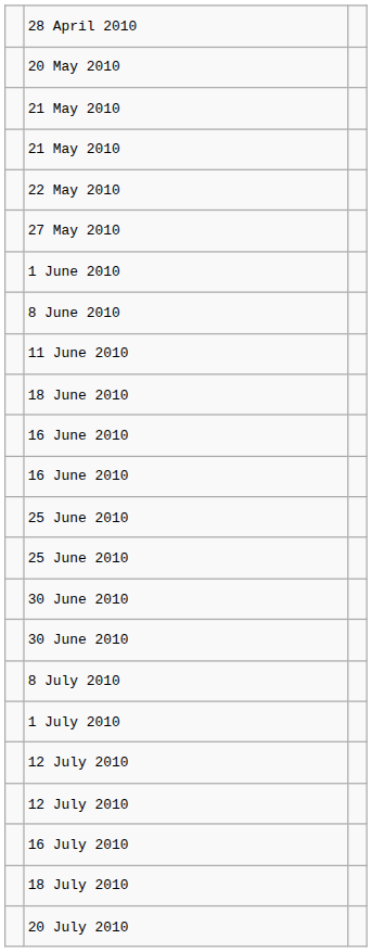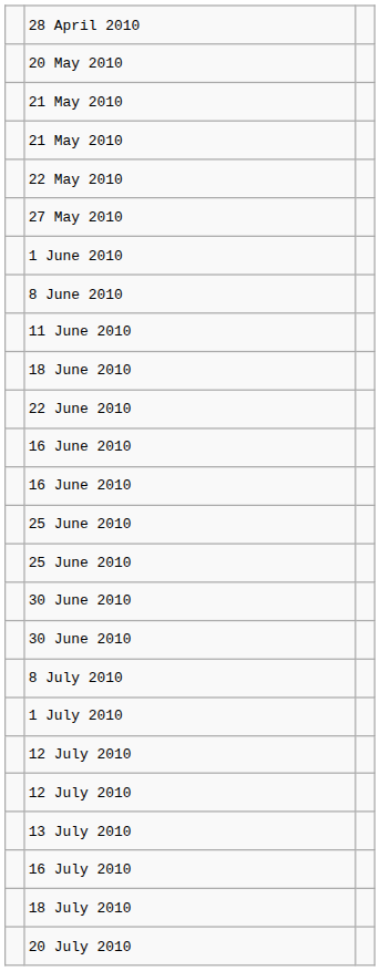 <table class="wikitable" style="font-size: 80%; float: left; width: 26em; margin-right: 1em; height: 700px">
 <tr>
 <td></td>
 <td>28 April 2010</td>
 <td></td>
 </tr>
 <tr>
 <td></td>
 <td>20 May 2010</td>
 <td></td>
 </tr>
 <tr>
 <td></td>
 <td>21 May 2010</td>
 <td></td>
 </tr>
 <tr>
 <td></td>
 <td>21 May 2010</td>
 <td></td>
 </tr>
 <tr>
 <td></td>
 <td>22 May 2010</td>
 <td></td>
 </tr>
 <tr>
 <td></td>
 <td>27 May 2010</td>
 <td></td>
 </tr>
 <tr>
 <td></td>
 <td>1 June 2010</td>
 <td></td>
 </tr>
 <tr>
 <td></td>
 <td>8 June 2010</td>
 <td></td>
 </tr>
 <tr>
 <td></td>
 <td>11 June 2010</td>
 <td></td>
 </tr>
 <tr>
 <td></td>
 <td>18 June 2010</td>
+<td></td>
+</tr>
+<tr>
+<td></td>
+<td>22 June 2010</td>
 <td></td>
 </tr>
 <tr>
 <td></td>
 <td>16 June 2010</td>
 <td></td>
 </tr>
 <tr>
 <td></td>
 <td>16 June 2010</td>
 <td></td>
 </tr>
 <tr>
 <td></td>
 <td>25 June 2010</td>
 <td></td>
 </tr>
 <tr>
 <td></td>
 <td>25 June 2010</td>
 <td></td>
 </tr>
 <tr>
 <td></td>
 <td>30 June 2010</td>
 <td></td>
 </tr>
 <tr>
 <td></td>
 <td>30 June 2010</td>
 <td></td>
 </tr>
 <tr>
 <td></td>
 <td>8 July 2010</td>
 <td></td>
 </tr>
 <tr>
 <td></td>
 <td>1 July 2010</td>
 <td></td>
 </tr>
 <tr>
 <td></td>
 <td>12 July 2010</td>
 <td></td>
 </tr>
 <tr>
 <td></td>
 <td>12 July 2010</td>
 <td></td>
 </tr>
 <tr>
 <td></td>
+<td>13 July 2010</td>
+<td></td>
+</tr>
+<tr>
+<td></td>
 <td>16 July 2010</td>
 <td></td>
 </tr>
 <tr>
 <td></td>
 <td>18 July 2010</td>
 <td></td>
 </tr>
 <tr>
 <td></td>
 <td>20 July 2010</td>
 <td></td>
 </tr>
 </table>
